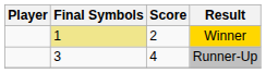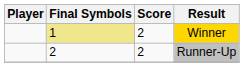 <table class="wikitable sortable">
 <tr>
 <th>Player</th>
 <th>Final Symbols</th>
 <th>Score</th>
 <th>Result</th>
 </tr>
 <tr>
 <td></td>
 <td style="background: khaki;">1</td>
 <td>2</td>
 <td style="background: gold; color: black; text-align: center;">Winner</td>
 </tr>
 <tr>
 <td></td>
-<td>3</td>
-<td>4</td>
+<td>2</td>
+<td>2</td>
 <td style="background: silver; color: black; text-align: center;">Runner-Up</td>
 </tr>
 <tr>
 </tr>
 </table>
